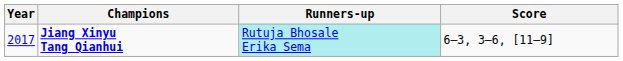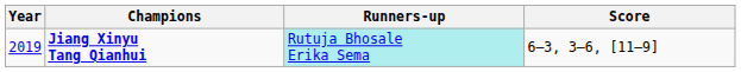 <table class="wikitable" style="font-size:90%">
 <tr>
 <th>Year</th>
 <th width="200">Champions</th>
 <th width="200">Runners-up</th>
 <th width="175">Score</th>
 </tr>
 <tr>
-<td><a href='#'>2017</a></td>
+<td><a href='#'>2019</a></td>
 <td> <strong><a href='#'>Jiang Xinyu</a></strong> <br>  <strong><a href='#'>Tang Qianhui</a></strong></td>
 <td style="background: paleturquoise;"> <a href='#'>Rutuja Bhosale</a> <br>  <a href='#'>Erika Sema</a></td>
 <td>6–3, 3–6, [11–9]</td>
 </tr>
 </table>
